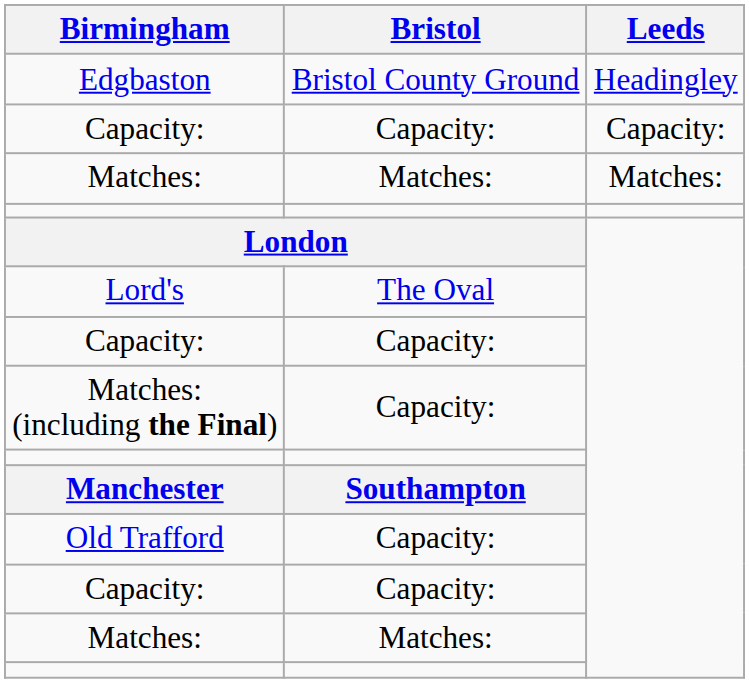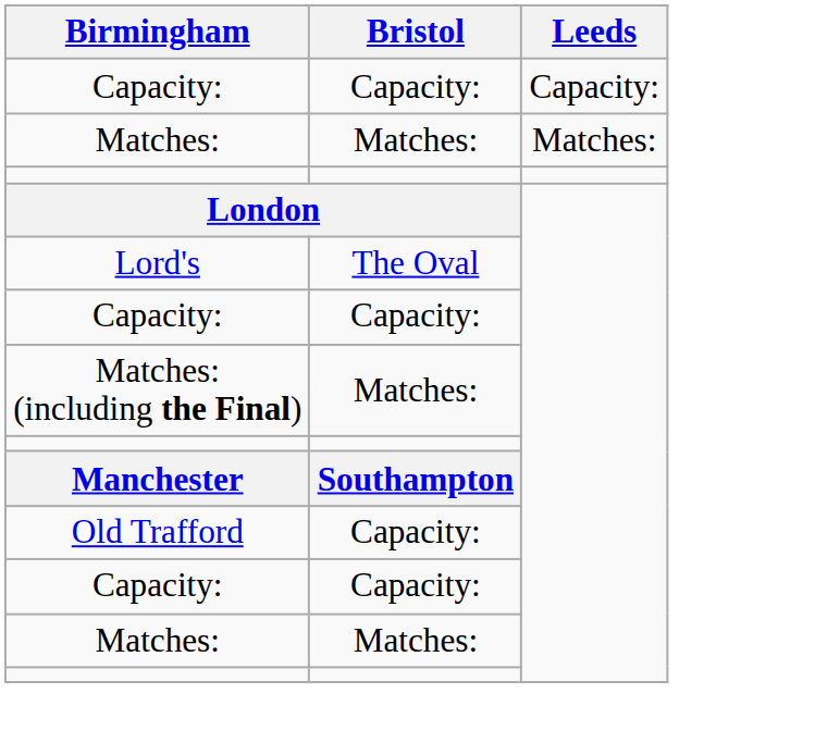 <table class="wikitable" style="text-align:center">
 <tr>
 <th><a href='#'>Birmingham</a></th>
 <th><a href='#'>Bristol</a></th>
 <th><a href='#'>Leeds</a></th>
-</tr>
-<tr>
-<td><a href='#'>Edgbaston</a></td>
-<td><a href='#'>Bristol County Ground</a></td>
-<td><a href='#'>Headingley</a></td>
 </tr>
 <tr>
 <td>Capacity:</td>
 <td>Capacity:</td>
 <td>Capacity:</td>
 </tr>
 <tr>
 <td>Matches:</td>
 <td>Matches:</td>
 <td>Matches:</td>
 </tr>
 <tr>
 <td></td>
 <td></td>
 <td></td>
 </tr>
 <tr>
 <th colspan="2"><a href='#'>London</a></th>
 <td rowspan="10"></td>
 </tr>
 <tr>
 <td><a href='#'>Lord's</a></td>
 <td><a href='#'>The Oval</a></td>
 </tr>
 <tr>
 <td>Capacity:</td>
 <td>Capacity:</td>
 </tr>
 <tr>
 <td>Matches: <br>(including <strong>the Final</strong>)</td>
-<td>Capacity:</td>
+<td>Matches:</td>
 </tr>
 <tr>
 <td></td>
 <td></td>
 </tr>
 <tr>
 <th><a href='#'>Manchester</a></th>
 <th><a href='#'>Southampton</a></th>
 </tr>
 <tr>
 <td><a href='#'>Old Trafford</a></td>
 <td>Capacity:</td>
 </tr>
 <tr>
 <td>Capacity:</td>
 <td>Capacity:</td>
 </tr>
 <tr>
 <td>Matches:</td>
 <td>Matches:</td>
 </tr>
 <tr>
 <td></td>
 <td></td>
 </tr>
 </table>
